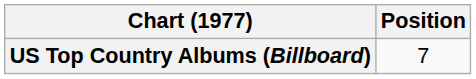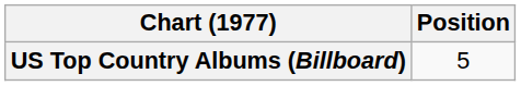 <table class="wikitable plainrowheaders" style="text-align:center">
 <tr>
 <th scope="col">Chart (1977)</th>
 <th scope="col">Position</th>
 </tr>
 <tr>
 <th scope="row">US Top Country Albums (<em>Billboard</em>)</th>
-<td>7</td>
+<td>5</td>
 </tr>
 </table>
